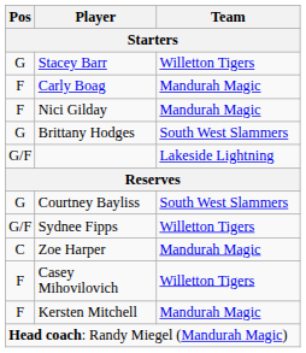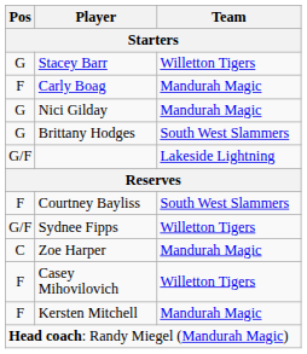 <table class="wikitable" style="text-align:center">
 <tr>
 <th scope="col" width="25px">Pos</th>
 <th scope="col" width="125px">Player</th>
 <th scope="col" width="150px">Team</th>
 </tr>
 <tr>
 <th scope="col" colspan="3">Starters</th>
 </tr>
 <tr>
 <td>G</td>
 <td style="text-align:left"><a href='#'>Stacey Barr</a></td>
 <td style="text-align:left"><a href='#'>Willetton Tigers</a></td>
 </tr>
 <tr>
 <td>F</td>
 <td style="text-align:left"><a href='#'>Carly Boag</a></td>
 <td style="text-align:left"><a href='#'>Mandurah Magic</a></td>
 </tr>
 <tr>
-<td>F</td>
+<td>G</td>
 <td style="text-align:left">Nici Gilday</td>
 <td style="text-align:left"><a href='#'>Mandurah Magic</a></td>
 </tr>
 <tr>
 <td>G</td>
 <td style="text-align:left">Brittany Hodges</td>
 <td style="text-align:left"><a href='#'>South West Slammers</a></td>
 </tr>
 <tr>
 <td>G/F</td>
 <td style="text-align:left"></td>
 <td style="text-align:left"><a href='#'>Lakeside Lightning</a></td>
 </tr>
 <tr>
 <th scope="col" colspan="3">Reserves</th>
 </tr>
 <tr>
-<td>G</td>
+<td>F</td>
 <td style="text-align:left">Courtney Bayliss</td>
 <td style="text-align:left"><a href='#'>South West Slammers</a></td>
 </tr>
 <tr>
 <td>G/F</td>
 <td style="text-align:left">Sydnee Fipps</td>
 <td style="text-align:left"><a href='#'>Willetton Tigers</a></td>
 </tr>
 <tr>
 <td>C</td>
 <td style="text-align:left">Zoe Harper</td>
 <td style="text-align:left"><a href='#'>Mandurah Magic</a></td>
 </tr>
 <tr>
 <td>F</td>
 <td style="text-align:left">Casey Mihovilovich</td>
 <td style="text-align:left"><a href='#'>Willetton Tigers</a></td>
 </tr>
 <tr>
 <td>F</td>
 <td style="text-align:left">Kersten Mitchell</td>
 <td style="text-align:left"><a href='#'>Mandurah Magic</a></td>
 </tr>
 <tr>
 <td style="text-align:left" colspan="3"><strong>Head coach</strong>: Randy Miegel (<a href='#'>Mandurah Magic</a>)</td>
 </tr>
 </table>
